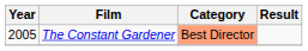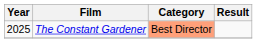 <table class="wikitable">
 <tr>
 <th>Year</th>
 <th>Film</th>
 <th>Category</th>
 <th>Result</th>
 </tr>
 <tr>
-<td>2005</td>
+<td>2025</td>
 <td><em><a href='#'>The Constant Gardener</a></em></td>
 <td style="background: lightsalmon;">Best Director</td>
 <td></td>
 </tr>
 <tr>
 </tr>
 </table>
